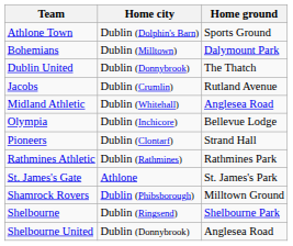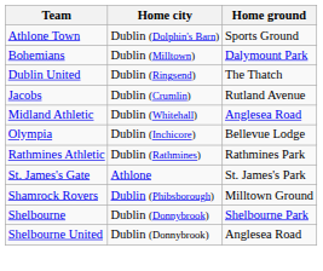 <table class="wikitable sortable">
 <tr>
 <th>Team</th>
 <th>Home city</th>
 <th>Home ground</th>
 </tr>
 <tr>
 <td><a href='#'>Athlone Town</a></td>
 <td>Dublin <small>(<a href='#'>Dolphin's Barn</a>)</small></td>
 <td>Sports Ground</td>
 </tr>
 <tr>
 <td><a href='#'>Bohemians</a></td>
 <td>Dublin <small>(<a href='#'>Milltown</a>)</small></td>
 <td><a href='#'>Dalymount Park</a></td>
 </tr>
 <tr>
 <td><a href='#'>Dublin United</a></td>
-<td>Dublin <small>(<a href='#'>Donnybrook</a>)</small></td>
+<td>Dublin <small>(<a href='#'>Ringsend</a>)</small></td>
 <td>The Thatch</td>
 </tr>
 <tr>
 <td><a href='#'>Jacobs</a></td>
 <td>Dublin <small>(<a href='#'>Crumlin</a>)</small></td>
 <td>Rutland Avenue</td>
 </tr>
 <tr>
 <td><a href='#'>Midland Athletic</a></td>
 <td>Dublin <small>(<a href='#'>Whitehall</a>)</small></td>
 <td><a href='#'>Anglesea Road</a></td>
 </tr>
 <tr>
 <td><a href='#'>Olympia</a></td>
 <td>Dublin <small>(<a href='#'>Inchicore</a>)</small></td>
 <td>Bellevue Lodge</td>
 </tr>
 <tr>
-<td><a href='#'>Pioneers</a></td>
-<td>Dublin <small>(<a href='#'>Clontarf</a>)</small></td>
-<td>Strand Hall</td>
-</tr>
-<tr>
 <td><a href='#'>Rathmines Athletic</a></td>
 <td>Dublin <small>(<a href='#'>Rathmines</a>)</small></td>
 <td>Rathmines Park</td>
 </tr>
 <tr>
 <td><a href='#'>St. James's Gate</a></td>
 <td><a href='#'>Athlone</a></td>
 <td>St. James's Park</td>
 </tr>
 <tr>
 <td><a href='#'>Shamrock Rovers</a></td>
 <td><a href='#'>Dublin</a> <small>(<a href='#'>Phibsborough</a>)</small></td>
 <td>Milltown Ground </td>
 </tr>
 <tr>
 <td><a href='#'>Shelbourne</a></td>
-<td>Dublin <small>(<a href='#'>Ringsend</a>)</small></td>
+<td>Dublin <small>(<a href='#'>Donnybrook</a>)</small></td>
 <td><a href='#'>Shelbourne Park</a></td>
 </tr>
 <tr>
 <td><a href='#'>Shelbourne United</a></td>
 <td>Dublin <small>(Donnybrook)</small></td>
 <td>Anglesea Road</td>
 </tr>
 </table>
